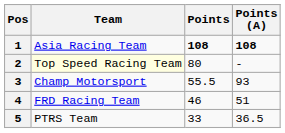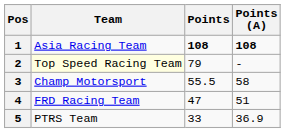 <table class="wikitable" style="font-size:85%">
 <tr>
 <th>Pos</th>
 <th>Team</th>
 <th>Points</th>
 <th>Points<br>(A)</th>
 </tr>
 <tr>
 <th>1</th>
 <td> <a href='#'>Asia Racing Team</a></td>
 <td><strong>108</strong></td>
 <td><strong>108</strong></td>
 </tr>
 <tr>
 <th>2</th>
 <td style="background: lightyellow;"> Top Speed Racing Team</td>
-<td>80</td>
+<td>79</td>
 <td>-</td>
 </tr>
 <tr>
 <th>3</th>
 <td> <a href='#'>Champ Motorsport</a></td>
 <td>55.5</td>
-<td>93</td>
+<td>58</td>
 </tr>
 <tr>
 <th>4</th>
 <td> <a href='#'>FRD Racing Team</a></td>
-<td>46</td>
+<td>47</td>
 <td>51</td>
 </tr>
 <tr>
 <th>5</th>
 <td> PTRS Team</td>
 <td>33</td>
-<td>36.5</td>
+<td>36.9</td>
 </tr>
 </table>
